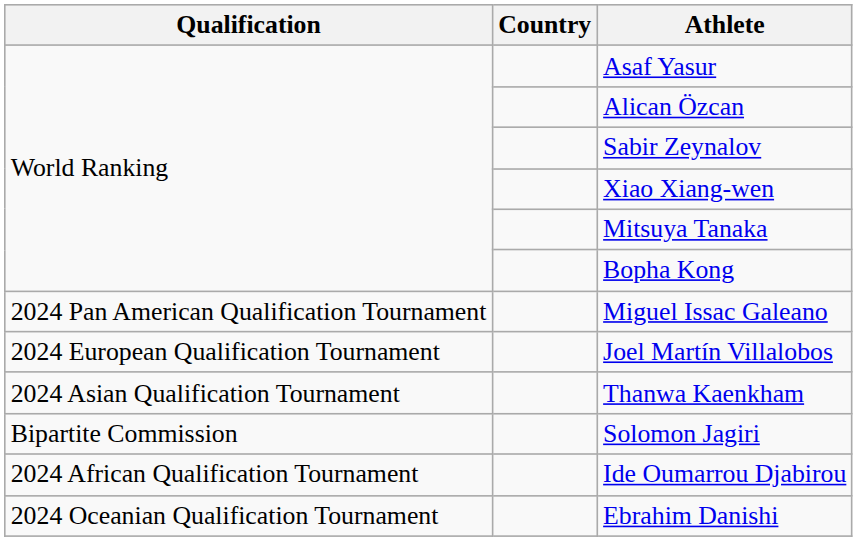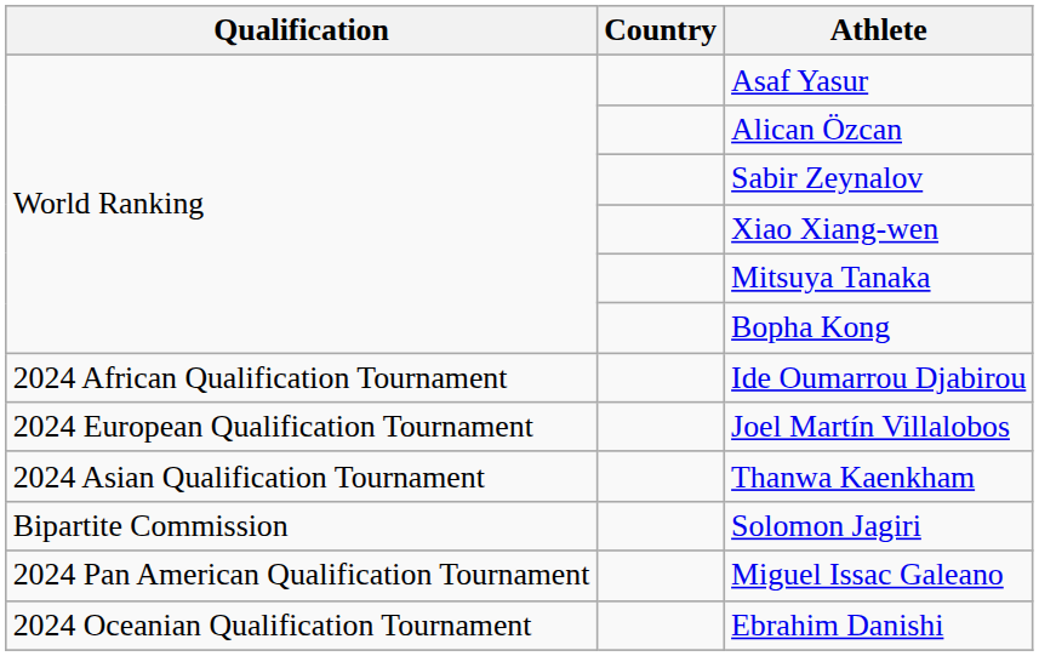 <table class="wikitable">
 <tr>
 <th>Qualification</th>
 <th>Country</th>
 <th>Athlete</th>
 </tr>
 <tr>
 <td rowspan="6">World Ranking</td>
 <td></td>
 <td><a href='#'>Asaf Yasur</a></td>
 </tr>
 <tr>
 <td></td>
 <td><a href='#'>Alican Özcan</a></td>
 </tr>
 <tr>
 <td></td>
 <td><a href='#'>Sabir Zeynalov</a></td>
 </tr>
 <tr>
 <td></td>
 <td><a href='#'>Xiao Xiang-wen</a></td>
 </tr>
 <tr>
 <td></td>
 <td><a href='#'>Mitsuya Tanaka</a></td>
 </tr>
 <tr>
 <td></td>
 <td><a href='#'>Bopha Kong</a></td>
 </tr>
 <tr>
-<td>2024 Pan American Qualification Tournament</td>
+<td>2024 African Qualification Tournament</td>
 <td></td>
-<td><a href='#'>Miguel Issac Galeano</a></td>
+<td><a href='#'>Ide Oumarrou Djabirou</a></td>
 </tr>
 <tr>
 <td>2024 European Qualification Tournament</td>
 <td></td>
 <td><a href='#'>Joel Martín Villalobos</a></td>
 </tr>
 <tr>
 <td>2024 Asian Qualification Tournament</td>
 <td></td>
 <td><a href='#'>Thanwa Kaenkham</a></td>
 </tr>
 <tr>
 <td>Bipartite Commission</td>
 <td></td>
 <td><a href='#'>Solomon Jagiri</a></td>
 </tr>
 <tr>
-<td>2024 African Qualification Tournament</td>
+<td>2024 Pan American Qualification Tournament</td>
 <td></td>
-<td><a href='#'>Ide Oumarrou Djabirou</a></td>
+<td><a href='#'>Miguel Issac Galeano</a></td>
 </tr>
 <tr>
 <td>2024 Oceanian Qualification Tournament</td>
 <td></td>
 <td><a href='#'>Ebrahim Danishi</a></td>
 </tr>
 </table>
